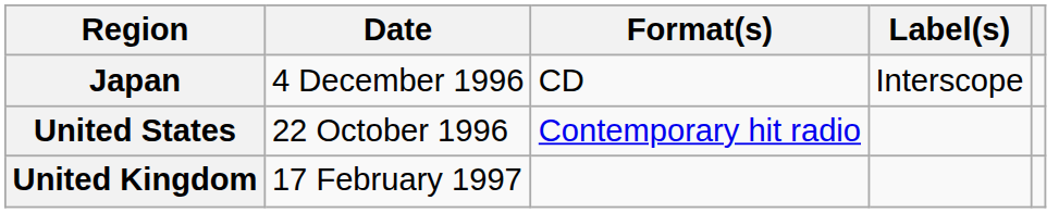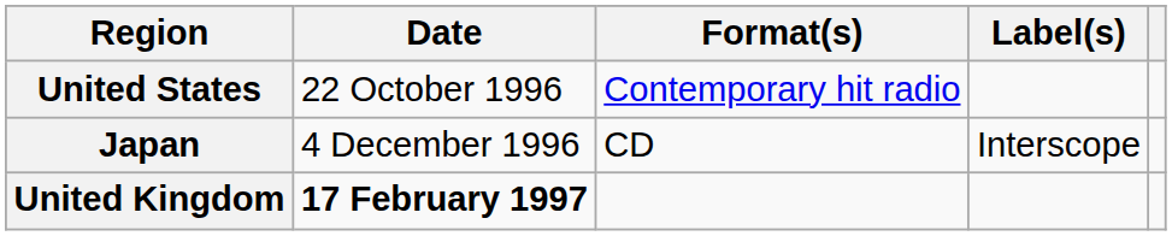 <table class="wikitable plainrowheaders">
 <tr>
 <th scope="col">Region</th>
 <th scope="col">Date</th>
 <th scope="col">Format(s)</th>
 <th scope="col">Label(s)</th>
 <th scope="col"></th>
 </tr>
 <tr>
+<th scope="row">United States</th>
+<td>22 October 1996</td>
+<td><a href='#'>Contemporary hit radio</a></td>
+<td></td>
+<td></td>
+</tr>
+<tr>
 <th scope="row">Japan</th>
 <td>4 December 1996</td>
 <td>CD</td>
 <td>Interscope</td>
 <td></td>
 </tr>
 <tr>
-<th scope="row">United States</th>
-<td>22 October 1996</td>
-<td><a href='#'>Contemporary hit radio</a></td>
-<td></td>
-<td></td>
-</tr>
-<tr>
 <th scope="row">United Kingdom</th>
-<td>17 February 1997</td>
+<td><strong>17 February 1997</strong></td>
 <td></td>
 <td></td>
 <td></td>
 </tr>
 </table>
